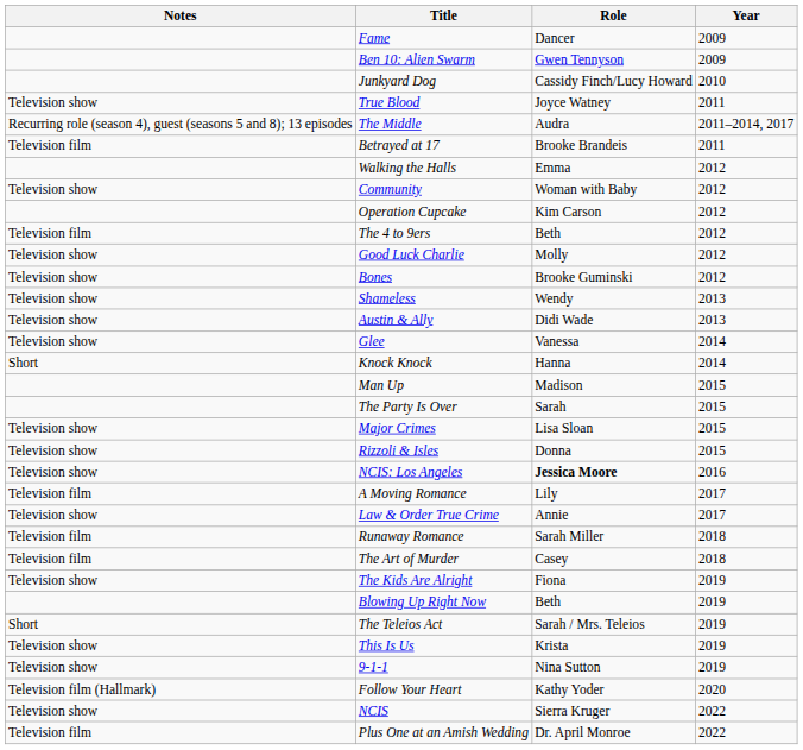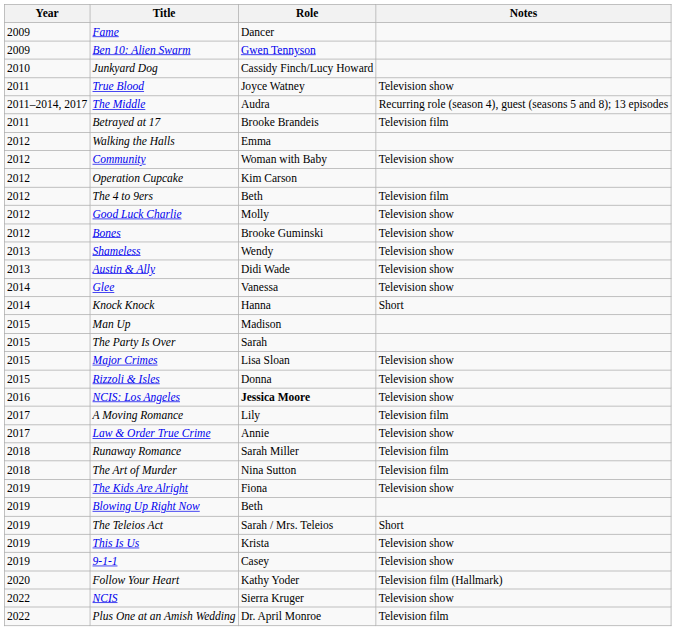 <table class="wikitable">
 <tr>
-<th>Notes</th>
+<th>Year</th>
 <th>Title</th>
 <th>Role</th>
-<th>Year</th>
+<th>Notes</th>
 </tr>
 <tr>
-<td></td>
+<td>2009</td>
 <td><em><a href='#'>Fame</a></em></td>
 <td>Dancer</td>
-<td>2009</td>
+<td></td>
 </tr>
 <tr>
-<td></td>
+<td>2009</td>
 <td><em><a href='#'>Ben 10: Alien Swarm</a></em></td>
 <td><a href='#'>Gwen Tennyson</a></td>
-<td>2009</td>
+<td></td>
 </tr>
 <tr>
-<td></td>
+<td>2010</td>
 <td><em>Junkyard Dog</em></td>
 <td>Cassidy Finch/Lucy Howard</td>
-<td>2010</td>
+<td></td>
 </tr>
 <tr>
-<td>Television show</td>
+<td>2011</td>
 <td><em><a href='#'>True Blood</a></em></td>
 <td>Joyce Watney</td>
-<td>2011</td>
+<td>Television show</td>
 </tr>
 <tr>
-<td>Recurring role (season 4), guest (seasons 5 and 8); 13 episodes</td>
+<td>2011–2014, 2017</td>
 <td><em><a href='#'>The Middle</a></em></td>
 <td>Audra</td>
-<td>2011–2014, 2017</td>
+<td>Recurring role (season 4), guest (seasons 5 and 8); 13 episodes</td>
 </tr>
 <tr>
-<td>Television film</td>
+<td>2011</td>
 <td><em>Betrayed at 17</em></td>
 <td>Brooke Brandeis</td>
-<td>2011</td>
+<td>Television film</td>
 </tr>
 <tr>
-<td></td>
+<td>2012</td>
 <td><em>Walking the Halls</em></td>
 <td>Emma</td>
-<td>2012</td>
+<td></td>
 </tr>
 <tr>
-<td>Television show</td>
+<td>2012</td>
 <td><em><a href='#'>Community</a></em></td>
 <td>Woman with Baby</td>
-<td>2012</td>
+<td>Television show</td>
 </tr>
 <tr>
-<td></td>
+<td>2012</td>
 <td><em>Operation Cupcake</em></td>
 <td>Kim Carson</td>
-<td>2012</td>
+<td></td>
 </tr>
 <tr>
-<td>Television film</td>
+<td>2012</td>
 <td><em>The 4 to 9ers</em></td>
 <td>Beth</td>
-<td>2012</td>
+<td>Television film</td>
 </tr>
 <tr>
-<td>Television show</td>
+<td>2012</td>
 <td><em><a href='#'>Good Luck Charlie</a></em></td>
 <td>Molly</td>
-<td>2012</td>
+<td>Television show</td>
 </tr>
 <tr>
-<td>Television show</td>
+<td>2012</td>
 <td><em><a href='#'>Bones</a></em></td>
 <td>Brooke Guminski</td>
-<td>2012</td>
+<td>Television show</td>
 </tr>
 <tr>
-<td>Television show</td>
+<td>2013</td>
 <td><em><a href='#'>Shameless</a></em></td>
 <td>Wendy</td>
-<td>2013</td>
+<td>Television show</td>
 </tr>
 <tr>
-<td>Television show</td>
+<td>2013</td>
 <td><em><a href='#'>Austin & Ally</a></em></td>
 <td>Didi Wade</td>
-<td>2013</td>
+<td>Television show</td>
 </tr>
 <tr>
-<td>Television show</td>
+<td>2014</td>
 <td><em><a href='#'>Glee</a></em></td>
 <td>Vanessa</td>
-<td>2014</td>
+<td>Television show</td>
 </tr>
 <tr>
-<td>Short</td>
+<td>2014</td>
 <td><em>Knock Knock</em></td>
 <td>Hanna</td>
-<td>2014</td>
+<td>Short</td>
 </tr>
 <tr>
-<td></td>
+<td>2015</td>
 <td><em>Man Up</em></td>
 <td>Madison</td>
-<td>2015</td>
+<td></td>
 </tr>
 <tr>
-<td></td>
+<td>2015</td>
 <td><em>The Party Is Over</em></td>
 <td>Sarah</td>
-<td>2015</td>
+<td></td>
 </tr>
 <tr>
-<td>Television show</td>
+<td>2015</td>
 <td><em><a href='#'>Major Crimes</a></em></td>
 <td>Lisa Sloan</td>
-<td>2015</td>
+<td>Television show</td>
 </tr>
 <tr>
-<td>Television show</td>
+<td>2015</td>
 <td><em><a href='#'>Rizzoli & Isles</a></em></td>
 <td>Donna</td>
-<td>2015</td>
+<td>Television show</td>
 </tr>
 <tr>
-<td>Television show</td>
+<td>2016</td>
 <td><em><a href='#'>NCIS: Los Angeles</a></em></td>
 <td><strong>Jessica Moore</strong></td>
-<td>2016</td>
+<td>Television show</td>
 </tr>
 <tr>
-<td>Television film</td>
+<td>2017</td>
 <td><em>A Moving Romance</em></td>
 <td>Lily</td>
-<td>2017</td>
+<td>Television film</td>
 </tr>
 <tr>
-<td>Television show</td>
+<td>2017</td>
 <td><em><a href='#'>Law & Order True Crime</a></em></td>
 <td>Annie</td>
-<td>2017</td>
+<td>Television show</td>
 </tr>
 <tr>
-<td>Television film</td>
+<td>2018</td>
 <td><em>Runaway Romance</em></td>
 <td>Sarah Miller</td>
-<td>2018</td>
+<td>Television film</td>
 </tr>
 <tr>
+<td>2018</td>
+<td><em>The Art of Murder</em></td>
+<td>Nina Sutton</td>
 <td>Television film</td>
-<td><em>The Art of Murder</em></td>
-<td>Casey</td>
-<td>2018</td>
 </tr>
 <tr>
-<td>Television show</td>
+<td>2019</td>
 <td><em><a href='#'>The Kids Are Alright</a></em></td>
 <td>Fiona</td>
-<td>2019</td>
+<td>Television show</td>
 </tr>
 <tr>
-<td></td>
+<td>2019</td>
 <td><em><a href='#'>Blowing Up Right Now</a></em></td>
 <td>Beth</td>
-<td>2019</td>
+<td></td>
 </tr>
 <tr>
-<td>Short</td>
+<td>2019</td>
 <td><em>The Teleios Act</em></td>
 <td>Sarah / Mrs. Teleios</td>
-<td>2019</td>
+<td>Short</td>
 </tr>
 <tr>
-<td>Television show</td>
+<td>2019</td>
 <td><em><a href='#'>This Is Us</a></em></td>
 <td>Krista</td>
-<td>2019</td>
+<td>Television show</td>
 </tr>
 <tr>
+<td>2019</td>
+<td><em><a href='#'>9-1-1</a></em></td>
+<td>Casey</td>
 <td>Television show</td>
-<td><em><a href='#'>9-1-1</a></em></td>
-<td>Nina Sutton</td>
-<td>2019</td>
 </tr>
 <tr x>
-<td>Television film (Hallmark)</td>
+<td>2020</td>
 <td><em>Follow Your Heart</em></td>
 <td>Kathy Yoder</td>
-<td>2020</td>
+<td>Television film (Hallmark)</td>
 </tr>
 <tr>
-<td>Television show</td>
+<td>2022</td>
 <td><em><a href='#'>NCIS</a></em></td>
 <td>Sierra Kruger</td>
-<td>2022</td>
+<td>Television show</td>
 </tr>
 <tr>
-<td>Television film</td>
+<td>2022</td>
 <td><em>Plus One at an Amish Wedding </em></td>
 <td>Dr. April Monroe</td>
-<td>2022</td>
+<td>Television film</td>
 </tr>
 </table>
